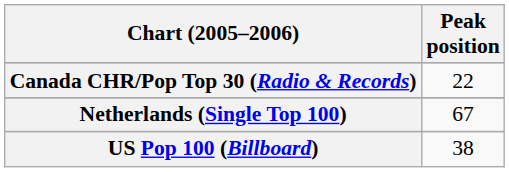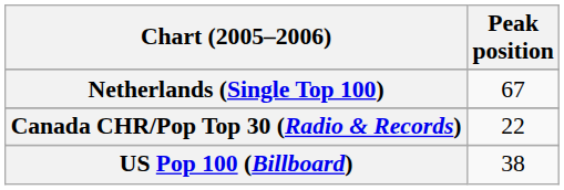 <table class="wikitable sortable plainrowheaders" style="text-align:center">
 <tr>
 <th scope="col">Chart (2005–2006)</th>
 <th scope="col">Peak<br>position</th>
 </tr>
 <tr>
 </tr>
 <tr>
-<th scope="row">Canada CHR/Pop Top 30 (<em><a href='#'>Radio & Records</a></em>)</th>
-<td>22</td>
+<th scope="row">Netherlands (<a href='#'>Single Top 100</a>)</th>
+<td>67</td>
 </tr>
 <tr>
 </tr>
 <tr>
 </tr>
 <tr>
 </tr>
 <tr>
-<th scope="row">Netherlands (<a href='#'>Single Top 100</a>)</th>
-<td>67</td>
+<th scope="row">Canada CHR/Pop Top 30 (<em><a href='#'>Radio & Records</a></em>)</th>
+<td>22</td>
 </tr>
 <tr>
 </tr>
 <tr>
 </tr>
 <tr>
 </tr>
 <tr>
 </tr>
 <tr>
 </tr>
 <tr>
 </tr>
 <tr>
 <th scope="row">US <a href='#'>Pop 100</a> (<em><a href='#'>Billboard</a></em>)</th>
 <td>38</td>
 </tr>
 </table>
